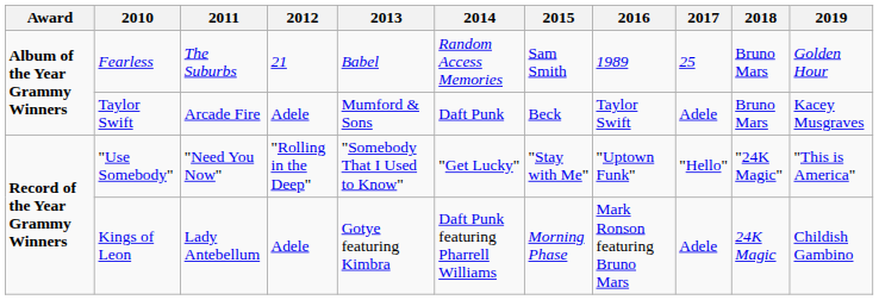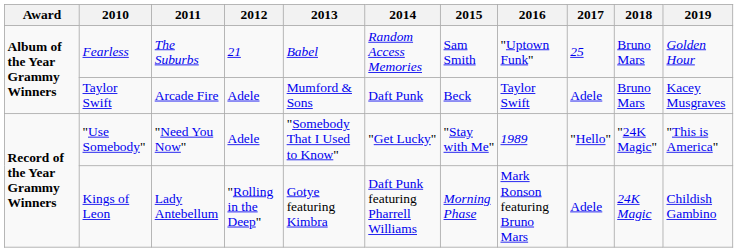 <table class="wikitable">
 <tr>
 <th>Award</th>
 <th>2010</th>
 <th>2011</th>
 <th>2012</th>
 <th>2013</th>
 <th>2014</th>
 <th>2015</th>
 <th>2016</th>
 <th>2017</th>
 <th>2018</th>
 <th>2019</th>
 </tr>
 <tr>
 <td rowspan="2"><strong>Album of the Year Grammy Winners</strong></td>
 <td><em><a href='#'>Fearless</a></em></td>
 <td><em><a href='#'>The Suburbs</a></em></td>
 <td><em><a href='#'>21</a></em></td>
 <td><em><a href='#'>Babel</a></em></td>
 <td><em><a href='#'>Random Access Memories</a></em></td>
 <td><a href='#'>Sam Smith</a></td>
-<td><em><a href='#'>1989</a></em></td>
+<td>"<a href='#'>Uptown Funk</a>"</td>
 <td><em><a href='#'>25</a></em></td>
 <td><a href='#'>Bruno Mars</a></td>
 <td><em><a href='#'>Golden Hour</a></em></td>
 </tr>
 <tr>
 <td><a href='#'>Taylor Swift</a></td>
 <td><a href='#'>Arcade Fire</a></td>
 <td><a href='#'>Adele</a></td>
 <td><a href='#'>Mumford & Sons</a></td>
 <td><a href='#'>Daft Punk</a></td>
 <td><a href='#'>Beck</a></td>
 <td><a href='#'>Taylor Swift</a></td>
 <td><a href='#'>Adele</a></td>
 <td><a href='#'>Bruno Mars</a></td>
 <td><a href='#'>Kacey Musgraves</a></td>
 </tr>
 <tr>
 <td rowspan="2"><strong>Record of the Year Grammy Winners</strong></td>
 <td>"<a href='#'>Use Somebody</a>"</td>
 <td>"<a href='#'>Need You Now</a>"</td>
-<td>"<a href='#'>Rolling in the Deep</a>"</td>
+<td><a href='#'>Adele</a></td>
 <td>"<a href='#'>Somebody That I Used to Know</a>"</td>
 <td>"<a href='#'>Get Lucky</a>"</td>
 <td>"<a href='#'>Stay with Me</a>"</td>
-<td>"<a href='#'>Uptown Funk</a>"</td>
+<td><em><a href='#'>1989</a></em></td>
 <td>"<a href='#'>Hello</a>"</td>
 <td>"<a href='#'>24K Magic</a>"</td>
 <td>"<a href='#'>This is America</a>"</td>
 </tr>
 <tr>
 <td><a href='#'>Kings of Leon</a></td>
 <td><a href='#'>Lady Antebellum</a></td>
-<td><a href='#'>Adele</a></td>
+<td>"<a href='#'>Rolling in the Deep</a>"</td>
 <td><a href='#'>Gotye</a> featuring <a href='#'>Kimbra</a></td>
 <td><a href='#'>Daft Punk</a> featuring <a href='#'>Pharrell Williams</a></td>
 <td><em><a href='#'>Morning Phase</a></em></td>
 <td><a href='#'>Mark Ronson</a> featuring <a href='#'>Bruno Mars</a></td>
 <td><a href='#'>Adele</a></td>
 <td><em><a href='#'>24K Magic</a></em></td>
 <td><a href='#'>Childish Gambino</a></td>
 </tr>
 </table>
